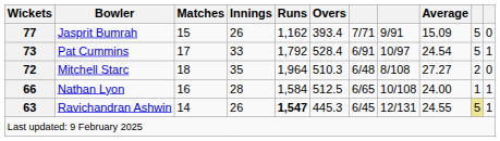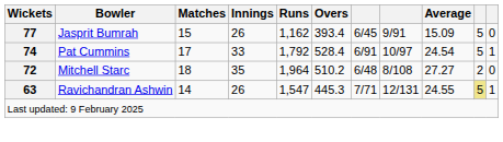 <table class="wikitable sortable">
 <tr>
 <th>Wickets</th>
 <th>Bowler</th>
 <th>Matches</th>
 <th>Innings</th>
 <th>Runs</th>
 <th>Overs</th>
 <th></th>
 <th></th>
 <th>Average</th>
 <th></th>
 <th></th>
 </tr>
 <tr>
 <th>77</th>
 <td> <a href='#'>Jasprit Bumrah</a></td>
 <td>15</td>
 <td>26</td>
 <td>1,162</td>
 <td>393.4</td>
-<td>7/71</td>
+<td>6/45</td>
 <td>9/91</td>
 <td>15.09</td>
 <td>5</td>
 <td>0</td>
 </tr>
 <tr>
-<th>73</th>
+<th>74</th>
 <td> <a href='#'>Pat Cummins</a></td>
 <td>17</td>
 <td>33</td>
 <td>1,792</td>
 <td>528.4</td>
 <td>6/91</td>
 <td>10/97</td>
 <td>24.54</td>
 <td>5</td>
 <td>1</td>
 </tr>
 <tr>
 <th>72</th>
 <td> <a href='#'>Mitchell Starc</a></td>
 <td>18</td>
 <td>35</td>
 <td>1,964</td>
-<td>510.3</td>
+<td>510.2</td>
 <td>6/48</td>
 <td>8/108</td>
 <td>27.27</td>
 <td>2</td>
 <td>0</td>
 </tr>
 <tr>
-<th>66</th>
-<td> <a href='#'>Nathan Lyon</a></td>
-<td>16</td>
-<td>28</td>
-<td>1,584</td>
-<td>512.5</td>
-<td>6/65</td>
-<td>10/108</td>
-<td>24.00</td>
-<td>1</td>
-<td>1</td>
-</tr>
-<tr>
 <th>63</th>
 <td> <a href='#'>Ravichandran Ashwin</a></td>
 <td>14</td>
 <td>26</td>
-<td><strong>1,547</strong></td>
+<td>1,547</td>
 <td>445.3</td>
-<td>6/45</td>
+<td>7/71</td>
 <td>12/131</td>
 <td>24.55</td>
 <td style="background: khaki;">5</td>
 <td>1</td>
 </tr>
 <tr class="sortbottom">
 <td colspan="11"><small> Last updated: 9 February 2025</small></td>
 </tr>
 </table>
